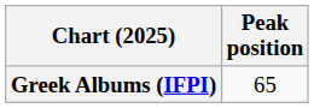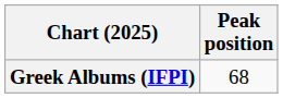 <table class="wikitable sortable plainrowheaders" style="text-align:center">
 <tr>
 <th scope="col">Chart (2025)</th>
 <th scope="col">Peak<br>position</th>
 </tr>
 <tr>
 <th scope="row">Greek Albums (<a href='#'>IFPI</a>)</th>
-<td>65</td>
+<td>68</td>
 </tr>
 </table>
